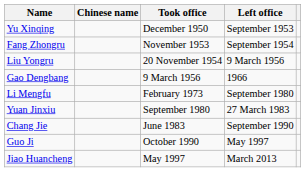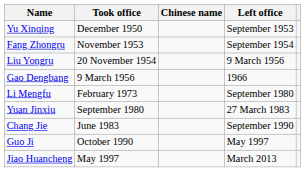 <table class="wikitable">
 <tr>
 <th>Name</th>
+<th>Took office</th>
 <th>Chinese name</th>
-<th>Took office</th>
 <th>Left office</th>
 <th></th>
 </tr>
 <tr>
 <td><a href='#'>Yu Xinqing</a></td>
+<td>December 1950</td>
 <td></td>
-<td>December 1950</td>
 <td>September 1953</td>
 <td></td>
 </tr>
 <tr>
 <td><a href='#'>Fang Zhongru</a></td>
+<td>November 1953</td>
 <td></td>
-<td>November 1953</td>
 <td>September 1954</td>
 <td></td>
 </tr>
 <tr>
 <td><a href='#'>Liu Yongru</a></td>
+<td>20 November 1954</td>
 <td></td>
-<td>20 November 1954</td>
 <td>9 March 1956</td>
 <td></td>
 </tr>
 <tr>
 <td><a href='#'>Gao Dengbang</a></td>
+<td>9 March 1956</td>
 <td></td>
-<td>9 March 1956</td>
 <td>1966</td>
 <td></td>
 </tr>
 <tr>
 <td><a href='#'>Li Mengfu</a></td>
+<td>February 1973</td>
 <td></td>
-<td>February 1973</td>
 <td>September 1980</td>
 <td></td>
 </tr>
 <tr>
 <td><a href='#'>Yuan Jinxiu</a></td>
+<td>September 1980</td>
 <td></td>
-<td>September 1980</td>
 <td>27 March 1983</td>
 <td></td>
 </tr>
 <tr>
 <td><a href='#'>Chang Jie</a></td>
+<td>June 1983</td>
 <td></td>
-<td>June 1983</td>
 <td>September 1990</td>
 <td></td>
 </tr>
 <tr>
 <td><a href='#'>Guo Ji</a></td>
+<td>October 1990</td>
 <td></td>
-<td>October 1990</td>
 <td>May 1997</td>
 <td></td>
 </tr>
 <tr>
 <td><a href='#'>Jiao Huancheng</a></td>
+<td>May 1997</td>
 <td></td>
-<td>May 1997</td>
 <td>March 2013</td>
 <td></td>
 </tr>
 </table>
